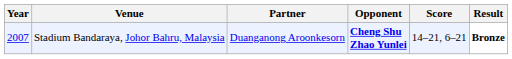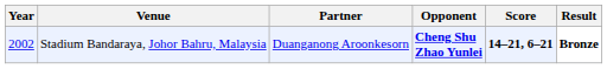 <table class="sortable wikitable" style="font-size: 90%;">
 <tr>
 <th>Year</th>
 <th>Venue</th>
 <th>Partner</th>
 <th>Opponent</th>
 <th>Score</th>
 <th>Result</th>
 </tr>
 <tr style="background:#ECF2FF">
-<td align="center"><a href='#'>2007</a></td>
+<td align="center"><a href='#'>2002</a></td>
 <td align="left">Stadium Bandaraya, <a href='#'>Johor Bahru, Malaysia</a></td>
 <td align="left"> <a href='#'>Duanganong Aroonkesorn</a></td>
 <td align="left"><strong> <a href='#'>Cheng Shu</a> <br>  <a href='#'>Zhao Yunlei</a></strong></td>
-<td align="left">14–21, 6–21</td>
+<td align="left"><strong>14–21, 6–21</strong></td>
 <td style="text-align:left; background:white"> <strong>Bronze</strong></td>
 </tr>
 </table>
